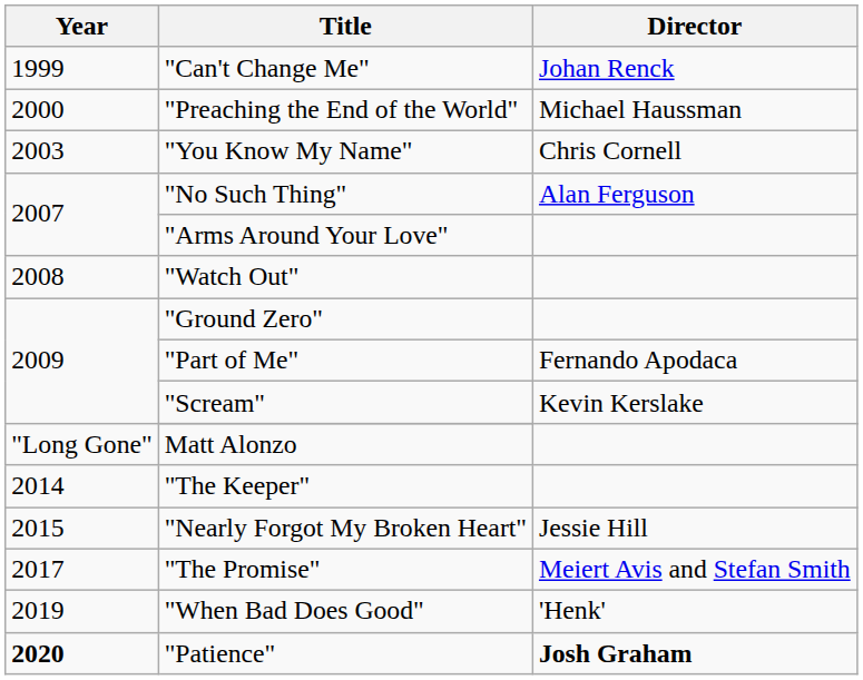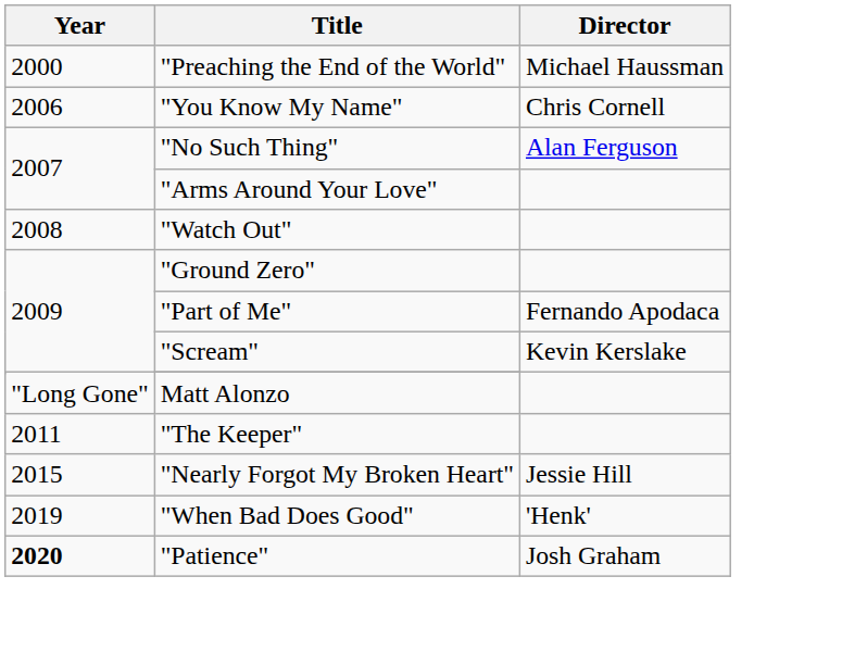 <table class="wikitable">
 <tr>
 <th align="center" valign="top">Year</th>
 <th align="center" valign="top">Title</th>
 <th align="center" valign="top">Director</th>
 </tr>
 <tr>
-<td>1999</td>
-<td align="left" valign="top">"Can't Change Me"</td>
-<td align="left" valign="top"><a href='#'>Johan Renck</a></td>
-</tr>
-<tr>
 <td>2000</td>
 <td align="left" valign="top">"Preaching the End of the World"</td>
 <td align="left" valign="top">Michael Haussman</td>
 </tr>
 <tr>
-<td>2003</td>
+<td>2006</td>
 <td align="left" valign="top">"You Know My Name"</td>
 <td align="left" valign="top">Chris Cornell</td>
 </tr>
 <tr>
 <td rowspan="2">2007</td>
 <td align="left" valign="top">"No Such Thing"</td>
 <td align="left" valign="top"><a href='#'>Alan Ferguson</a></td>
 </tr>
 <tr>
 <td align="left" valign="top">"Arms Around Your Love"</td>
 <td align="left" valign="top"></td>
 </tr>
 <tr>
 <td>2008</td>
 <td>"Watch Out" </td>
 <td></td>
 </tr>
 <tr>
 <td rowspan="4">2009</td>
 <td align="left" valign="top">"Ground Zero"</td>
 <td></td>
 </tr>
 <tr>
 <td align="left" valign="top">"Part of Me"</td>
 <td align="left" valign="top">Fernando Apodaca</td>
 </tr>
 <tr>
 <td align="left" valign="top">"Scream"</td>
 <td>Kevin Kerslake</td>
 </tr>
 <tr>
 </tr>
 <tr>
 <td align="left" valign="top">"Long Gone"</td>
 <td align="left" valign="top">Matt Alonzo</td>
 </tr>
 <tr>
-<td>2014</td>
+<td>2011</td>
 <td align="left" valign="top">"The Keeper"</td>
 <td></td>
 </tr>
 <tr>
 <td>2015</td>
 <td align="left" valign="top">"Nearly Forgot My Broken Heart"</td>
 <td>Jessie Hill</td>
 </tr>
 <tr>
-<td>2017</td>
-<td align="left" valign="top">"The Promise"</td>
-<td><a href='#'>Meiert Avis</a> and <a href='#'>Stefan Smith</a></td>
-</tr>
-<tr>
 <td>2019</td>
 <td align="left" valign="top">"When Bad Does Good"</td>
 <td align="left" valign="top">'Henk'</td>
 </tr>
 <tr>
 <td><strong>2020</strong></td>
 <td align="left" valign="top">"Patience"</td>
-<td><strong>Josh Graham</strong></td>
+<td>Josh Graham</td>
 </tr>
 </table>
